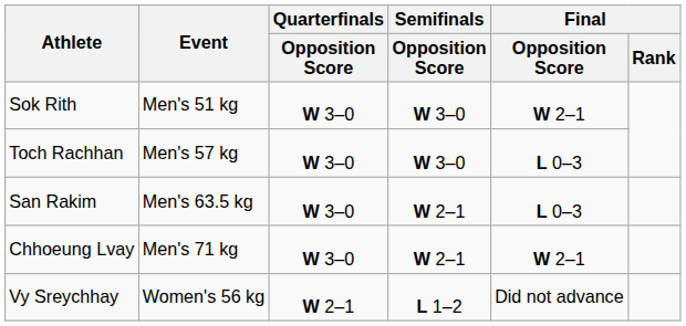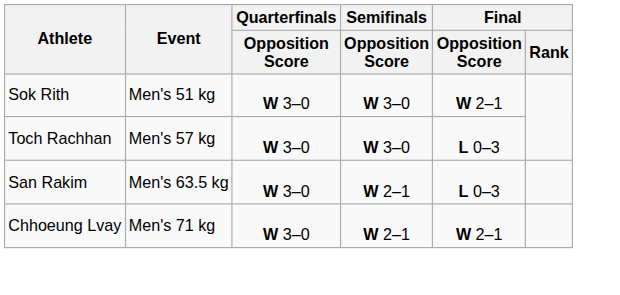 <table class="wikitable" style="font-size:90%">
 <tr>
 <th rowspan=2>Athlete</th>
 <th rowspan=2>Event</th>
 <th>Quarterfinals</th>
 <th>Semifinals</th>
 <th colspan=2>Final</th>
 </tr>
 <tr style="font-size:95">
 <th>Opposition<br>Score</th>
 <th>Opposition<br>Score</th>
 <th>Opposition<br>Score</th>
 <th>Rank</th>
 </tr>
 <tr align=center>
 <td align=left>Sok Rith</td>
 <td align=left>Men's 51 kg</td>
 <td><br><strong>W</strong> 3–0</td>
 <td><br><strong>W</strong> 3–0</td>
 <td><br><strong>W</strong> 2–1</td>
 <td Rowspan=2></td>
 </tr>
 <tr align=center>
 <td align=left>Toch Rachhan</td>
 <td align=left>Men's 57 kg</td>
 <td><br><strong>W</strong> 3–0</td>
 <td><br><strong>W</strong> 3–0</td>
 <td><br><strong>L</strong> 0–3</td>
 </tr>
 <tr align=center>
 <td align=left>San Rakim</td>
 <td align=left>Men's 63.5 kg</td>
 <td><br><strong>W</strong> 3–0</td>
 <td><br><strong>W</strong> 2–1</td>
 <td><br><strong>L</strong> 0–3</td>
 <td></td>
 </tr>
 <tr align=center>
 <td align=left>Chhoeung Lvay</td>
 <td align=left>Men's 71 kg</td>
 <td><br><strong>W</strong> 3–0</td>
 <td><br><strong>W</strong> 2–1</td>
 <td><br><strong>W</strong> 2–1</td>
 <td></td>
 </tr>
-<tr align=center>
-<td align=left>Vy Sreychhay</td>
-<td align=left>Women's 56 kg</td>
-<td><br><strong>W</strong> 2–1</td>
-<td><br><strong>L</strong> 1–2</td>
-<td colspan=1>Did not advance</td>
-<td></td>
-</tr>
 </table>
